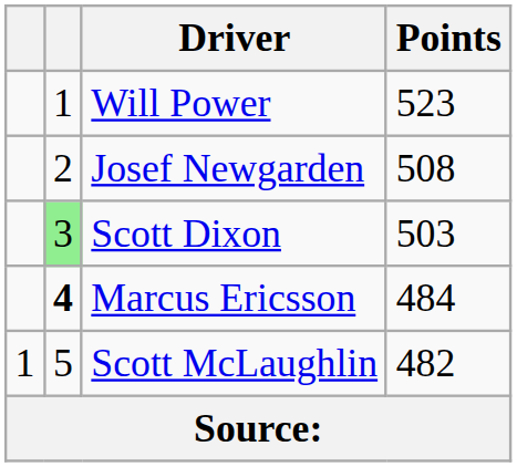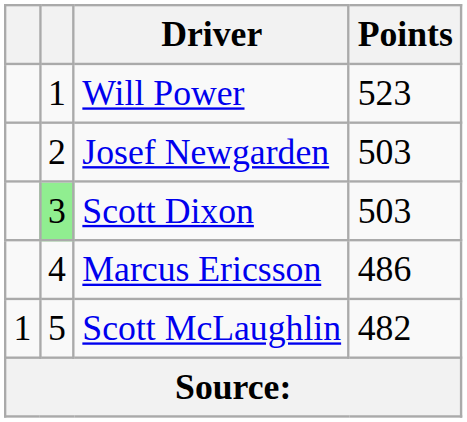 <table class="wikitable" style="font-size: 95%;">
 <tr>
 <th scope="col"></th>
 <th scope="col"></th>
 <th scope="col">Driver</th>
 <th scope="col">Points</th>
 </tr>
 <tr>
 <td align="left"></td>
 <td align="center">1</td>
 <td> <a href='#'>Will Power</a></td>
 <td align="left">523</td>
 </tr>
 <tr>
 <td align="left"></td>
 <td align="center">2</td>
 <td> <a href='#'>Josef Newgarden</a></td>
-<td align="left">508</td>
+<td align="left">503</td>
 </tr>
 <tr>
 <td align="left"></td>
 <td align="center" style="background: lightgreen;">3</td>
 <td> <a href='#'>Scott Dixon</a></td>
 <td align="left">503</td>
 </tr>
 <tr>
 <td align="left"></td>
-<td align="center"><strong>4</strong></td>
+<td align="center">4</td>
 <td> <a href='#'>Marcus Ericsson</a></td>
-<td align="left">484</td>
+<td align="left">486</td>
 </tr>
 <tr>
 <td align="left"> 1</td>
 <td align="center">5</td>
 <td> <a href='#'>Scott McLaughlin</a></td>
 <td align="left">482</td>
 </tr>
 <tr>
 <th colspan=4>Source:</th>
 </tr>
 </table>
